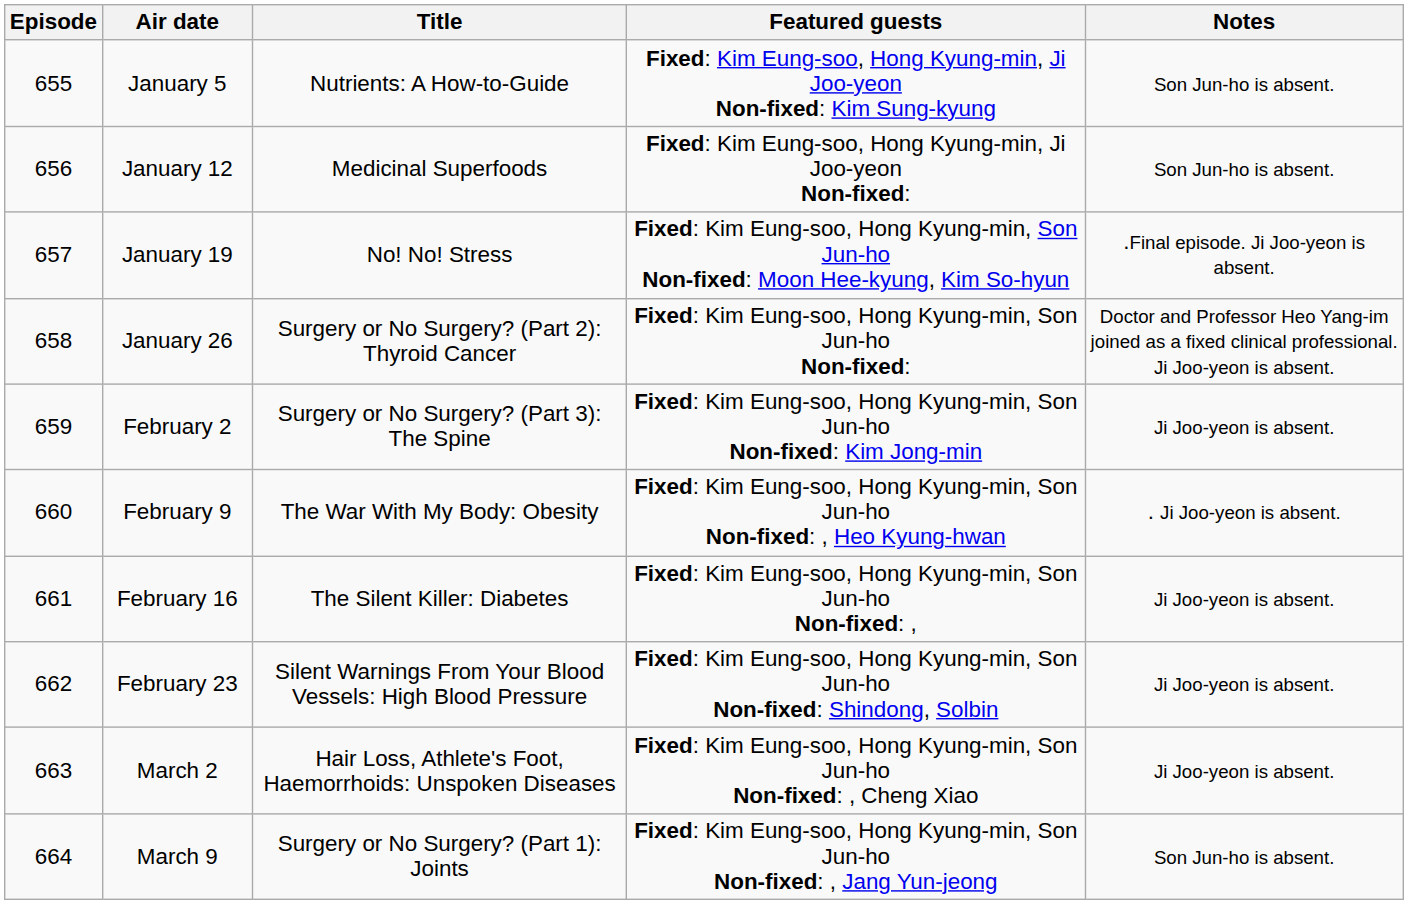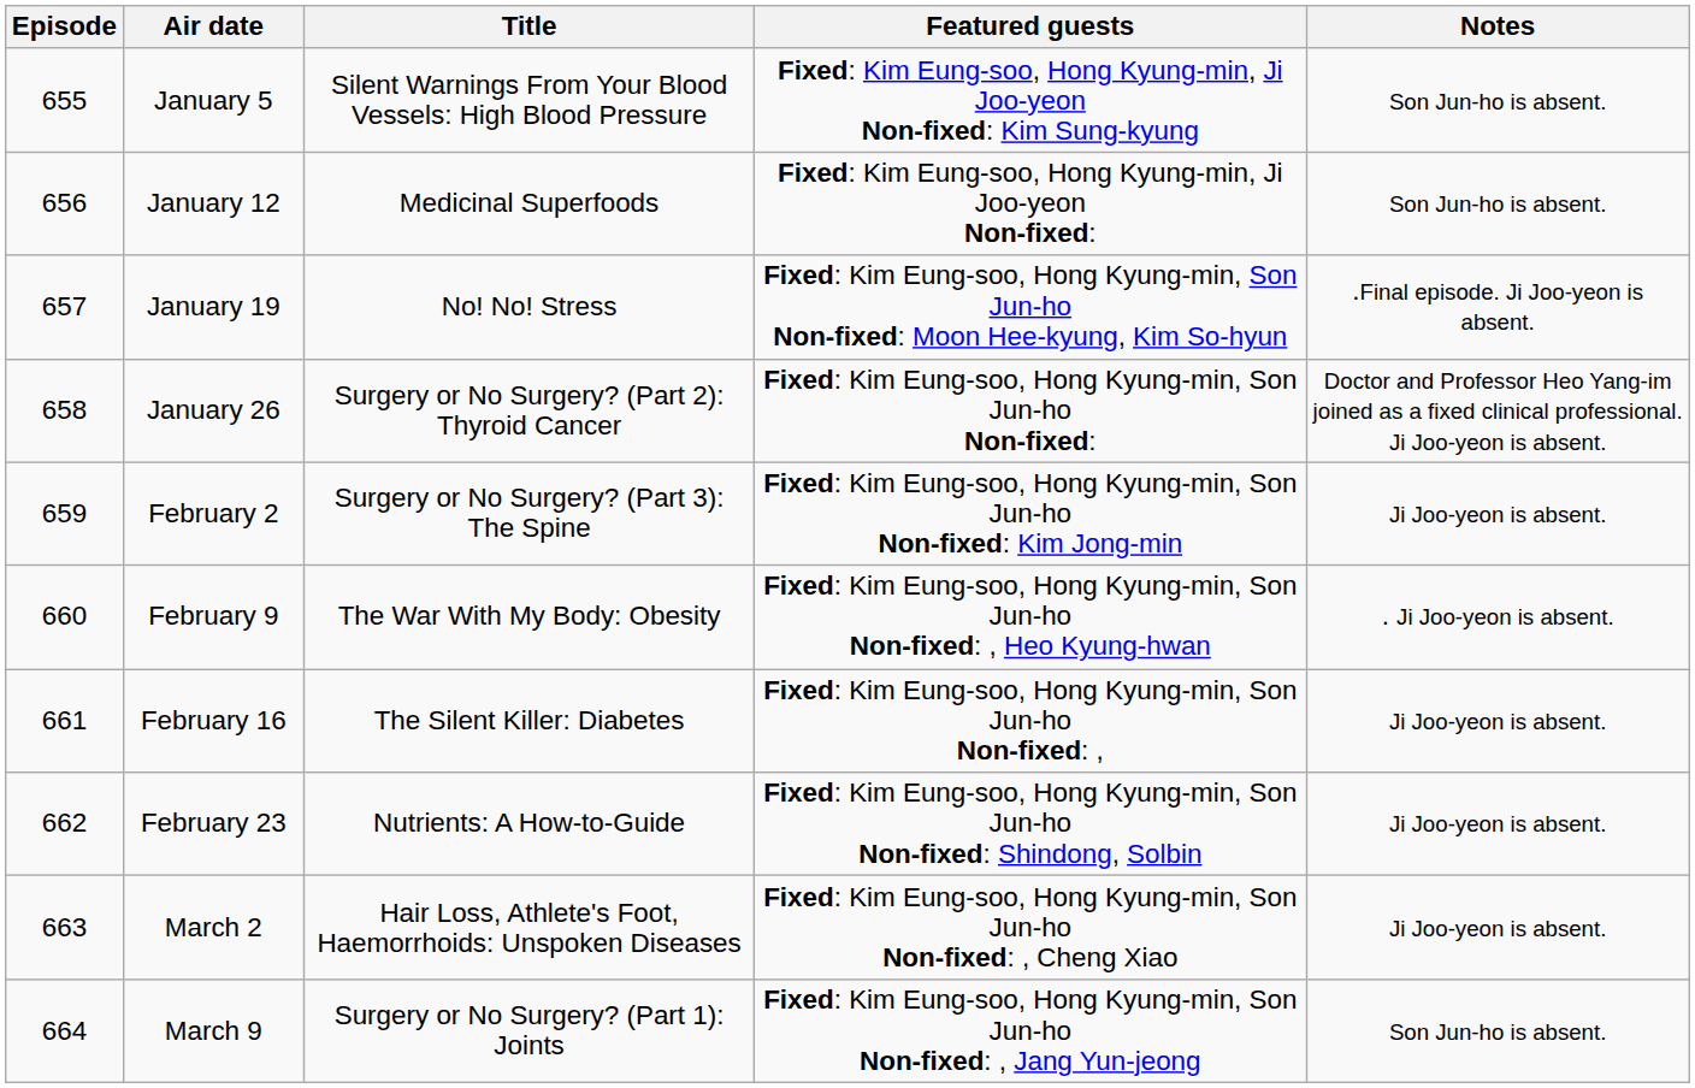 <table class="wikitable" style="text-align:center;" width="1000px">
 <tr>
 <th>Episode</th>
 <th width="100">Air date</th>
 <th title="250">Title</th>
 <th width="320">Featured guests</th>
 <th width="220">Notes</th>
 </tr>
 <tr>
 <td>655</td>
 <td>January 5</td>
-<td>Nutrients: A How-to-Guide</td>
+<td>Silent Warnings From Your Blood Vessels: High Blood Pressure</td>
 <td><strong>Fixed</strong>: <a href='#'>Kim Eung-soo</a>, <a href='#'>Hong Kyung-min</a>, <a href='#'>Ji Joo-yeon</a> <br> <strong>Non-fixed</strong>: <a href='#'>Kim Sung-kyung</a></td>
 <td><small>Son Jun-ho is absent.</small></td>
 </tr>
 <tr>
 <td>656</td>
 <td>January 12</td>
 <td>Medicinal Superfoods</td>
 <td><strong>Fixed</strong>: Kim Eung-soo, Hong Kyung-min, Ji Joo-yeon <br> <strong>Non-fixed</strong>: </td>
 <td><small>Son Jun-ho is absent.</small></td>
 </tr>
 <tr>
 <td>657</td>
 <td>January 19</td>
 <td>No! No! Stress</td>
 <td><strong>Fixed</strong>: Kim Eung-soo, Hong Kyung-min, <a href='#'>Son Jun-ho</a> <br> <strong>Non-fixed</strong>: <a href='#'>Moon Hee-kyung</a>, <a href='#'>Kim So-hyun</a></td>
 <td>.<small>Final episode. Ji Joo-yeon is absent.</small></td>
 </tr>
 <tr>
 <td>658</td>
 <td>January 26</td>
 <td>Surgery or No Surgery? (Part 2): Thyroid Cancer</td>
 <td><strong>Fixed</strong>: Kim Eung-soo, Hong Kyung-min, Son Jun-ho <br> <strong>Non-fixed</strong>: </td>
 <td><small>Doctor and Professor Heo Yang-im joined as a fixed clinical professional. <br>Ji Joo-yeon is absent.</small></td>
 </tr>
 <tr>
 <td>659</td>
 <td>February 2</td>
 <td>Surgery or No Surgery? (Part 3): The Spine</td>
 <td><strong>Fixed</strong>: Kim Eung-soo, Hong Kyung-min, Son Jun-ho <br> <strong>Non-fixed</strong>: <a href='#'>Kim Jong-min</a></td>
 <td><small>Ji Joo-yeon is absent.</small></td>
 </tr>
 <tr>
 <td>660</td>
 <td>February 9</td>
 <td>The War With My Body: Obesity</td>
 <td><strong>Fixed</strong>: Kim Eung-soo, Hong Kyung-min, Son Jun-ho <br> <strong>Non-fixed</strong>: , <a href='#'>Heo Kyung-hwan</a></td>
 <td>. <small>Ji Joo-yeon is absent.</small></td>
 </tr>
 <tr>
 <td>661</td>
 <td>February 16</td>
 <td>The Silent Killer: Diabetes</td>
 <td><strong>Fixed</strong>: Kim Eung-soo, Hong Kyung-min, Son Jun-ho <br> <strong>Non-fixed</strong>: , </td>
 <td><small>Ji Joo-yeon is absent.</small></td>
 </tr>
 <tr>
 <td>662</td>
 <td>February 23</td>
-<td>Silent Warnings From Your Blood Vessels: High Blood Pressure</td>
+<td>Nutrients: A How-to-Guide</td>
 <td><strong>Fixed</strong>: Kim Eung-soo, Hong Kyung-min, Son Jun-ho <br> <strong>Non-fixed</strong>: <a href='#'>Shindong</a>, <a href='#'>Solbin</a></td>
 <td><small>Ji Joo-yeon is absent.</small></td>
 </tr>
 <tr>
 <td>663</td>
 <td>March 2</td>
 <td>Hair Loss, Athlete's Foot, Haemorrhoids: Unspoken Diseases</td>
 <td><strong>Fixed</strong>: Kim Eung-soo, Hong Kyung-min, Son Jun-ho <br> <strong>Non-fixed</strong>: , Cheng Xiao</td>
 <td><small>Ji Joo-yeon is absent.</small></td>
 </tr>
 <tr>
 <td>664</td>
 <td>March 9</td>
 <td>Surgery or No Surgery? (Part 1): Joints</td>
 <td><strong>Fixed</strong>: Kim Eung-soo, Hong Kyung-min, Son Jun-ho <br> <strong>Non-fixed</strong>: , <a href='#'>Jang Yun-jeong</a></td>
 <td><small>Son Jun-ho is absent.</small></td>
 </tr>
 </table>
